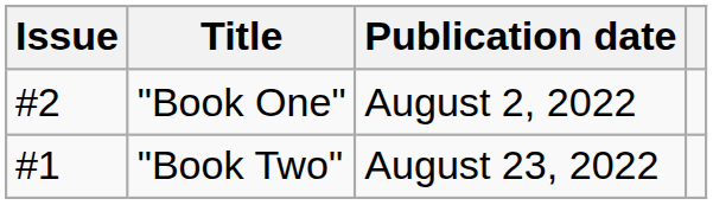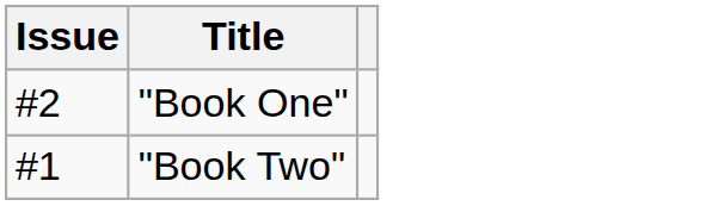 <table Class="wikitable">
 <tr>
 <th>Issue</th>
 <th>Title</th>
-<th>Publication date</th>
 <th></th>
 </tr>
 <tr>
 <td>#2</td>
 <td>"Book One"</td>
-<td>August 2, 2022</td>
 <td></td>
 </tr>
 <tr>
 <td>#1</td>
 <td>"Book Two"</td>
-<td>August 23, 2022</td>
 <td></td>
 </tr>
 </table>
